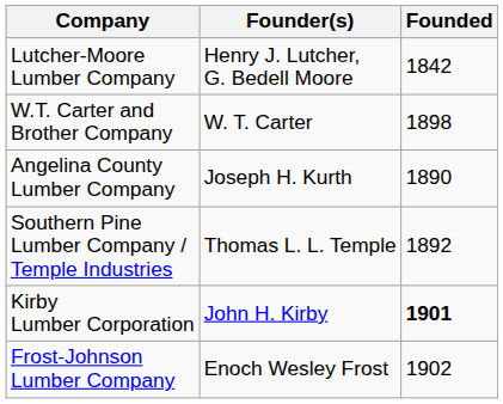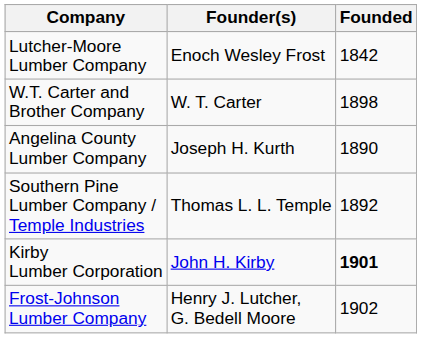 <table class="wikitable" style="float:right; margin:0 0 0.5em 1em;">
 <tr>
 <th>Company</th>
 <th>Founder(s)</th>
 <th>Founded</th>
 </tr>
 <tr>
 <td>Lutcher-Moore<br>Lumber Company</td>
-<td>Henry J. Lutcher,<br>G. Bedell Moore</td>
+<td>Enoch Wesley Frost</td>
 <td>1842</td>
 </tr>
 <tr>
 <td>W.T. Carter and<br>Brother Company</td>
 <td>W. T. Carter</td>
 <td>1898</td>
 </tr>
 <tr>
 <td>Angelina County<br>Lumber Company</td>
 <td>Joseph H. Kurth</td>
 <td>1890</td>
 </tr>
 <tr>
 <td>Southern Pine<br>Lumber Company /<br><a href='#'>Temple Industries</a></td>
 <td>Thomas L. L. Temple</td>
 <td>1892</td>
 </tr>
 <tr>
 <td>Kirby<br>Lumber Corporation</td>
 <td><a href='#'>John H. Kirby</a></td>
 <td><strong>1901</strong></td>
 </tr>
 <tr>
 <td><a href='#'>Frost-Johnson<br>Lumber Company</a></td>
-<td>Enoch Wesley Frost</td>
+<td>Henry J. Lutcher,<br>G. Bedell Moore</td>
 <td>1902</td>
 </tr>
 </table>
